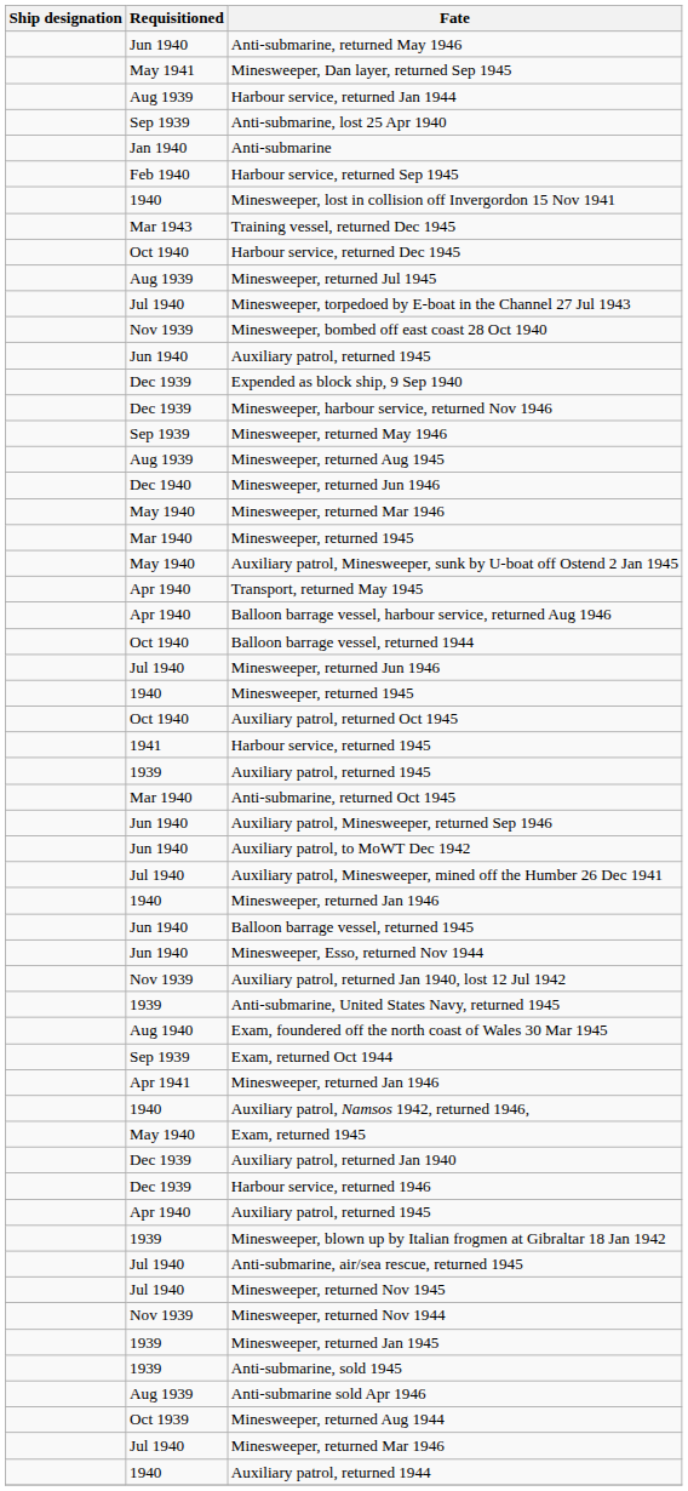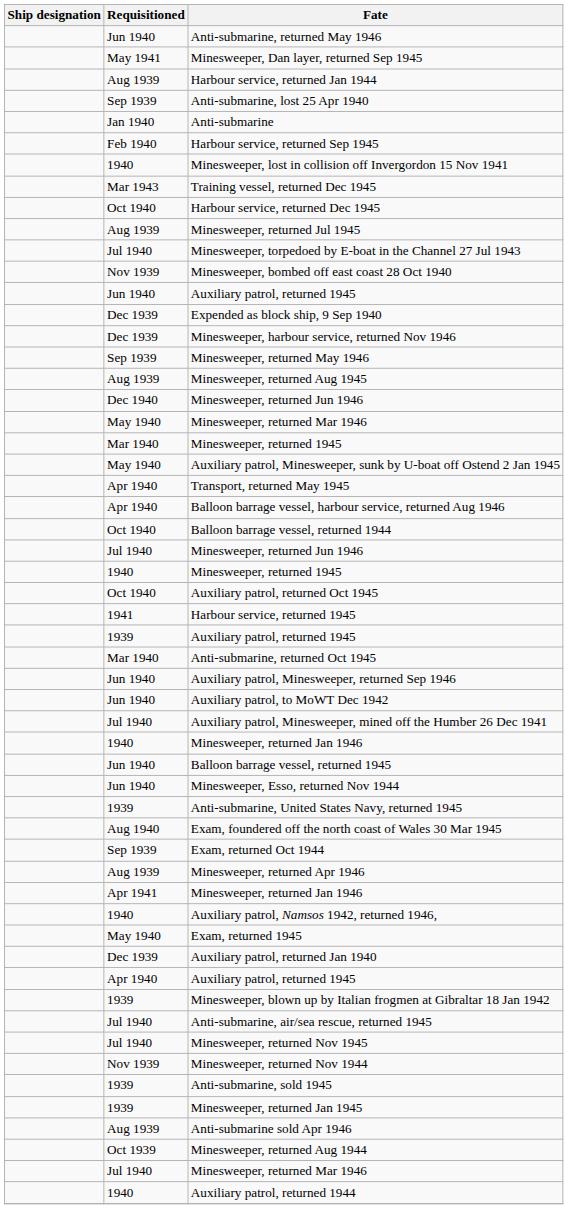 <table class="wikitable" style="font-size:97%;">
 <tr>
 <th>Ship designation</th>
 <th>Requisitioned</th>
 <th>Fate</th>
 </tr>
 <tr>
 <td></td>
 <td>Jun 1940</td>
 <td>Anti-submarine, returned May 1946</td>
 </tr>
 <tr>
 <td></td>
 <td>May 1941</td>
 <td>Minesweeper, Dan layer, returned Sep 1945</td>
 </tr>
 <tr>
 <td></td>
 <td>Aug 1939</td>
 <td>Harbour service, returned Jan 1944</td>
 </tr>
 <tr>
 <td></td>
 <td>Sep 1939</td>
 <td>Anti-submarine, lost 25 Apr 1940</td>
 </tr>
 <tr>
 <td></td>
 <td>Jan 1940</td>
 <td>Anti-submarine</td>
 </tr>
 <tr>
 <td></td>
 <td>Feb 1940</td>
 <td>Harbour service, returned Sep 1945</td>
 </tr>
 <tr>
 <td></td>
 <td>1940</td>
 <td>Minesweeper, lost in collision off Invergordon 15 Nov 1941</td>
 </tr>
 <tr>
 <td></td>
 <td>Mar 1943</td>
 <td>Training vessel, returned Dec 1945</td>
 </tr>
 <tr>
 <td></td>
 <td>Oct 1940</td>
 <td>Harbour service, returned Dec 1945</td>
 </tr>
 <tr>
 <td></td>
 <td>Aug 1939</td>
 <td>Minesweeper, returned Jul 1945</td>
 </tr>
 <tr>
 <td></td>
 <td>Jul 1940</td>
 <td>Minesweeper, torpedoed by E-boat in the Channel 27 Jul 1943</td>
 </tr>
 <tr>
 <td></td>
 <td>Nov 1939</td>
 <td>Minesweeper, bombed off east coast 28 Oct 1940</td>
 </tr>
 <tr>
 <td></td>
 <td>Jun 1940</td>
 <td>Auxiliary patrol, returned 1945</td>
 </tr>
 <tr>
 <td></td>
 <td>Dec 1939</td>
 <td>Expended as block ship, 9 Sep 1940</td>
 </tr>
 <tr>
 <td></td>
 <td>Dec 1939</td>
 <td>Minesweeper, harbour service, returned Nov 1946</td>
 </tr>
 <tr>
 <td></td>
 <td>Sep 1939</td>
 <td>Minesweeper, returned May 1946</td>
 </tr>
 <tr>
 <td></td>
 <td>Aug 1939</td>
 <td>Minesweeper, returned Aug 1945</td>
 </tr>
 <tr>
 <td></td>
 <td>Dec 1940</td>
 <td>Minesweeper, returned Jun 1946</td>
 </tr>
 <tr>
 <td></td>
 <td>May 1940</td>
 <td>Minesweeper, returned Mar 1946</td>
 </tr>
 <tr>
 <td></td>
 <td>Mar 1940</td>
 <td>Minesweeper, returned 1945</td>
 </tr>
 <tr>
 <td></td>
 <td>May 1940</td>
 <td>Auxiliary patrol, Minesweeper, sunk by U-boat off Ostend 2 Jan 1945</td>
 </tr>
 <tr>
 <td></td>
 <td>Apr 1940</td>
 <td>Transport, returned May 1945</td>
 </tr>
 <tr>
 <td></td>
 <td>Apr 1940</td>
 <td>Balloon barrage vessel, harbour service, returned Aug 1946</td>
 </tr>
 <tr>
 <td></td>
 <td>Oct 1940</td>
 <td>Balloon barrage vessel, returned 1944</td>
 </tr>
 <tr>
 <td></td>
 <td>Jul 1940</td>
 <td>Minesweeper, returned Jun 1946</td>
 </tr>
 <tr>
 <td></td>
 <td>1940</td>
 <td>Minesweeper, returned 1945</td>
 </tr>
 <tr>
 <td></td>
 <td>Oct 1940</td>
 <td>Auxiliary patrol, returned Oct 1945</td>
 </tr>
 <tr>
 <td></td>
 <td>1941</td>
 <td>Harbour service, returned 1945</td>
 </tr>
 <tr>
 <td></td>
 <td>1939</td>
 <td>Auxiliary patrol, returned 1945</td>
 </tr>
 <tr>
 <td></td>
 <td>Mar 1940</td>
 <td>Anti-submarine, returned Oct 1945</td>
 </tr>
 <tr>
 <td></td>
 <td>Jun 1940</td>
 <td>Auxiliary patrol, Minesweeper, returned Sep 1946</td>
 </tr>
 <tr>
 <td></td>
 <td>Jun 1940</td>
 <td>Auxiliary patrol, to MoWT Dec 1942</td>
 </tr>
 <tr>
 <td></td>
 <td>Jul 1940</td>
 <td>Auxiliary patrol, Minesweeper, mined off the Humber 26 Dec 1941</td>
 </tr>
 <tr>
 <td></td>
 <td>1940</td>
 <td>Minesweeper, returned Jan 1946</td>
 </tr>
 <tr>
 <td></td>
 <td>Jun 1940</td>
 <td>Balloon barrage vessel, returned 1945</td>
 </tr>
 <tr>
 <td></td>
 <td>Jun 1940</td>
 <td>Minesweeper, Esso, returned Nov 1944</td>
 </tr>
 <tr>
 <td></td>
-<td>Nov 1939</td>
-<td>Auxiliary patrol, returned Jan 1940, lost 12 Jul 1942</td>
-</tr>
-<tr>
-<td></td>
 <td>1939</td>
 <td>Anti-submarine, United States Navy, returned 1945</td>
 </tr>
 <tr>
 <td></td>
 <td>Aug 1940</td>
 <td>Exam, foundered off the north coast of Wales 30 Mar 1945</td>
 </tr>
 <tr>
 <td></td>
 <td>Sep 1939</td>
 <td>Exam, returned Oct 1944</td>
+</tr>
+<tr>
+<td></td>
+<td>Aug 1939</td>
+<td>Minesweeper, returned Apr 1946</td>
 </tr>
 <tr>
 <td></td>
 <td>Apr 1941</td>
 <td>Minesweeper, returned Jan 1946</td>
 </tr>
 <tr>
 <td></td>
 <td>1940</td>
 <td>Auxiliary patrol, <em>Namsos</em> 1942, returned 1946,</td>
 </tr>
 <tr>
 <td></td>
 <td>May 1940</td>
 <td>Exam, returned 1945</td>
 </tr>
 <tr>
 <td></td>
 <td>Dec 1939</td>
 <td>Auxiliary patrol, returned Jan 1940</td>
-</tr>
-<tr>
-<td></td>
-<td>Dec 1939</td>
-<td>Harbour service, returned 1946</td>
 </tr>
 <tr>
 <td></td>
 <td>Apr 1940</td>
 <td>Auxiliary patrol, returned 1945</td>
 </tr>
 <tr>
 <td></td>
 <td>1939</td>
 <td>Minesweeper, blown up by Italian frogmen at Gibraltar 18 Jan 1942</td>
 </tr>
 <tr>
 <td></td>
 <td>Jul 1940</td>
 <td>Anti-submarine, air/sea rescue, returned 1945</td>
 </tr>
 <tr>
 <td></td>
 <td>Jul 1940</td>
 <td>Minesweeper, returned Nov 1945</td>
 </tr>
 <tr>
 <td></td>
 <td>Nov 1939</td>
 <td>Minesweeper, returned Nov 1944</td>
 </tr>
 <tr>
 <td></td>
 <td>1939</td>
-<td>Minesweeper, returned Jan 1945</td>
+<td>Anti-submarine, sold 1945</td>
 </tr>
 <tr>
 <td></td>
 <td>1939</td>
-<td>Anti-submarine, sold 1945</td>
+<td>Minesweeper, returned Jan 1945</td>
 </tr>
 <tr>
 <td></td>
 <td>Aug 1939</td>
 <td>Anti-submarine sold Apr 1946</td>
 </tr>
 <tr>
 <td></td>
 <td>Oct 1939</td>
 <td>Minesweeper, returned Aug 1944</td>
 </tr>
 <tr>
 <td></td>
 <td>Jul 1940</td>
 <td>Minesweeper, returned Mar 1946</td>
 </tr>
 <tr>
 <td></td>
 <td>1940</td>
 <td>Auxiliary patrol, returned 1944</td>
 </tr>
 <tr>
 </tr>
 </table>
